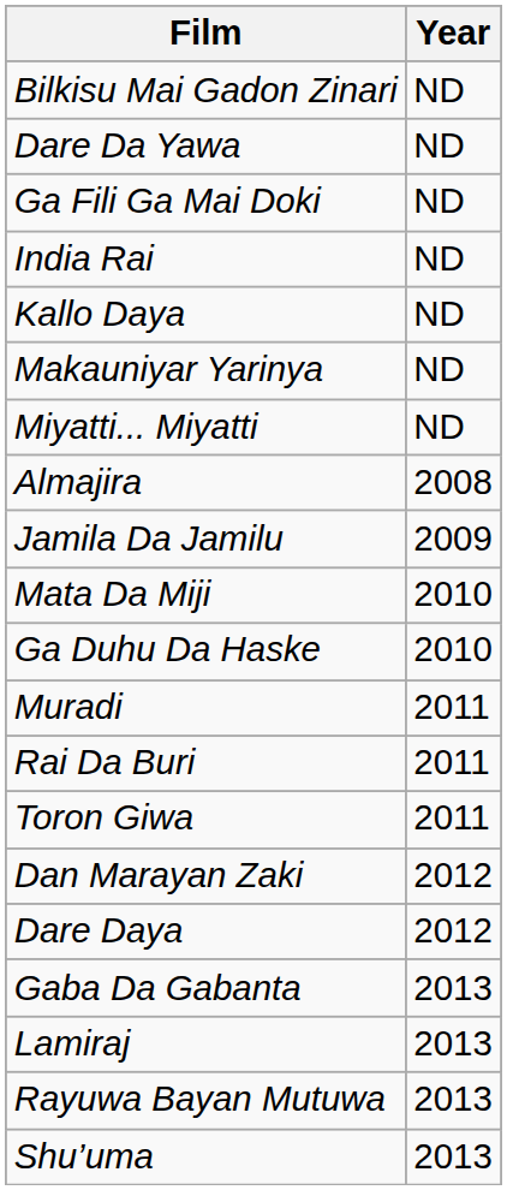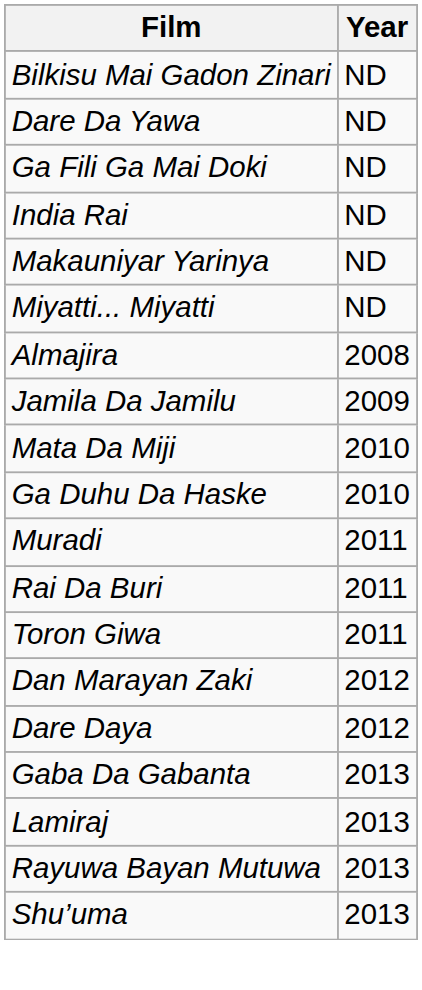 <table class="wikitable">
 <tr>
 <th>Film</th>
 <th>Year</th>
 </tr>
 <tr>
 <td><em>Bilkisu Mai Gadon Zinari</em></td>
 <td>ND</td>
 </tr>
 <tr>
 <td><em>Dare Da Yawa</em></td>
 <td>ND</td>
 </tr>
 <tr>
 <td><em>Ga Fili Ga Mai Doki</em></td>
 <td>ND</td>
 </tr>
 <tr>
 <td><em>India Rai</em></td>
-<td>ND</td>
-</tr>
-<tr>
-<td><em>Kallo Daya</em></td>
 <td>ND</td>
 </tr>
 <tr>
 <td><em>Makauniyar Yarinya</em></td>
 <td>ND</td>
 </tr>
 <tr>
 <td><em>Miyatti... Miyatti</em></td>
 <td>ND</td>
 </tr>
 <tr>
 <td><em>Almajira</em></td>
 <td>2008</td>
 </tr>
 <tr>
 <td><em>Jamila Da Jamilu</em></td>
 <td>2009</td>
 </tr>
 <tr>
 <td><em>Mata Da Miji</em></td>
 <td>2010</td>
 </tr>
 <tr>
 <td><em>Ga Duhu Da Haske</em></td>
 <td>2010</td>
 </tr>
 <tr>
 <td><em>Muradi</em></td>
 <td>2011</td>
 </tr>
 <tr>
 <td><em>Rai Da Buri</em></td>
 <td>2011</td>
 </tr>
 <tr>
 <td><em>Toron Giwa</em></td>
 <td>2011</td>
 </tr>
 <tr>
 <td><em>Dan Marayan Zaki</em></td>
 <td>2012</td>
 </tr>
 <tr>
 <td><em>Dare Daya</em></td>
 <td>2012</td>
 </tr>
 <tr>
 <td><em>Gaba Da Gabanta</em></td>
 <td>2013</td>
 </tr>
 <tr>
 <td><em>Lamiraj</em></td>
 <td>2013</td>
 </tr>
 <tr>
 <td><em>Rayuwa Bayan Mutuwa</em></td>
 <td>2013</td>
 </tr>
 <tr>
 <td><em>Shu’uma</em></td>
 <td>2013</td>
 </tr>
 </table>
